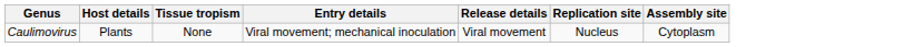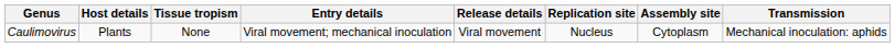 <table class="wikitable sortable" style="text-align:center">
 <tr>
 <th>Genus</th>
 <th>Host details</th>
 <th>Tissue tropism</th>
 <th>Entry details</th>
 <th>Release details</th>
 <th>Replication site</th>
 <th>Assembly site</th>
+<th>Transmission</th>
 </tr>
 <tr>
 <td><em>Caulimovirus</em></td>
 <td>Plants</td>
 <td>None</td>
 <td>Viral movement; mechanical inoculation</td>
 <td>Viral movement</td>
 <td>Nucleus</td>
 <td>Cytoplasm</td>
+<td>Mechanical inoculation: aphids</td>
 </tr>
 </table>
